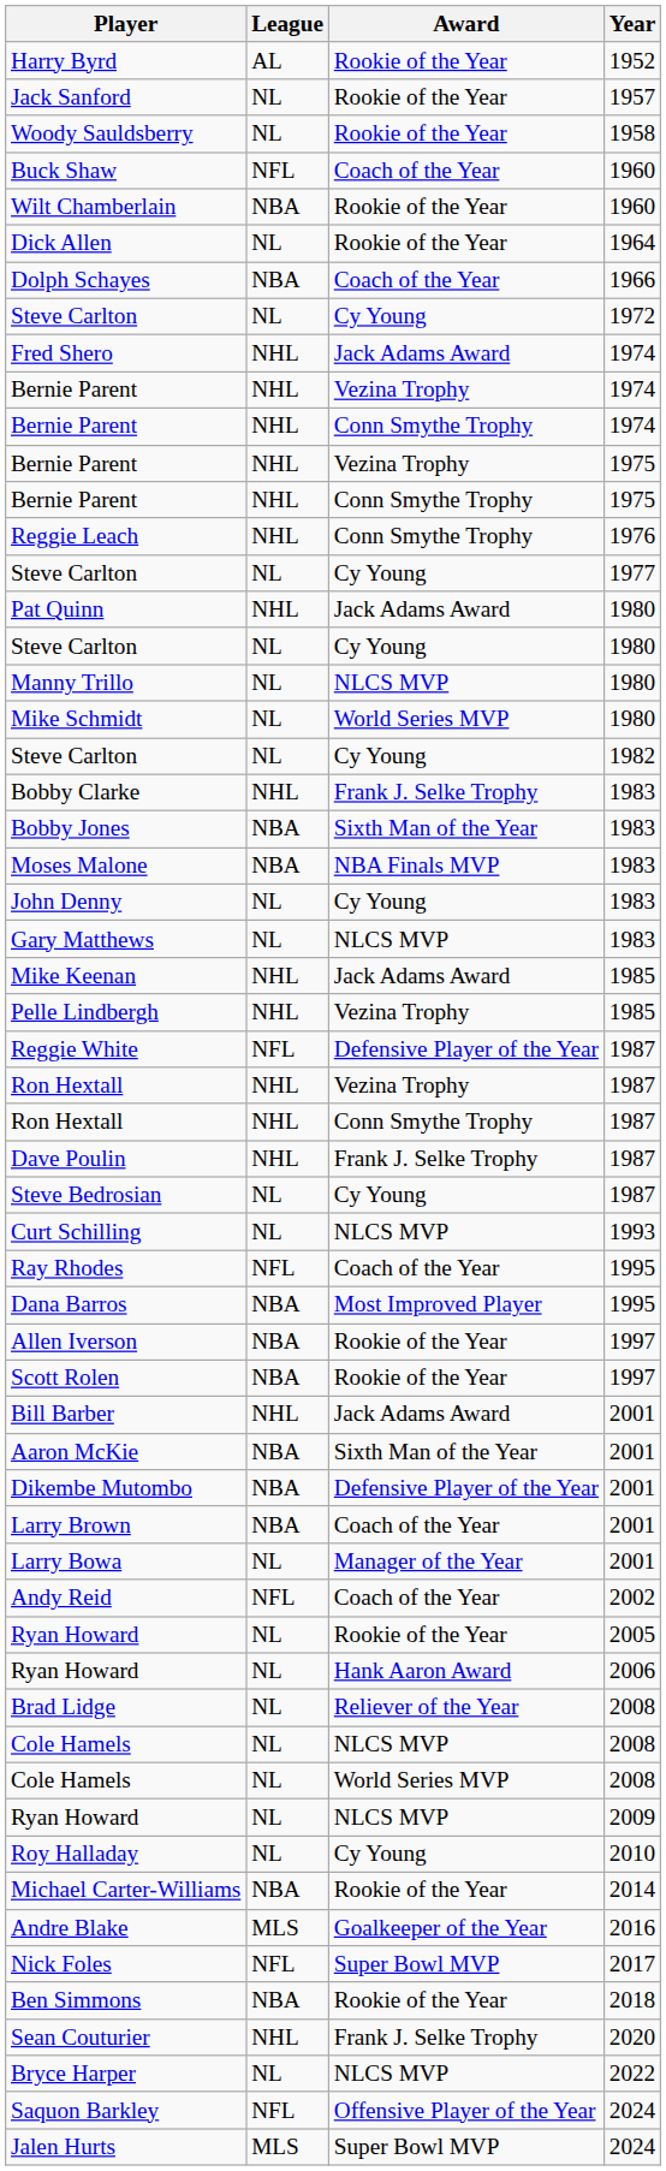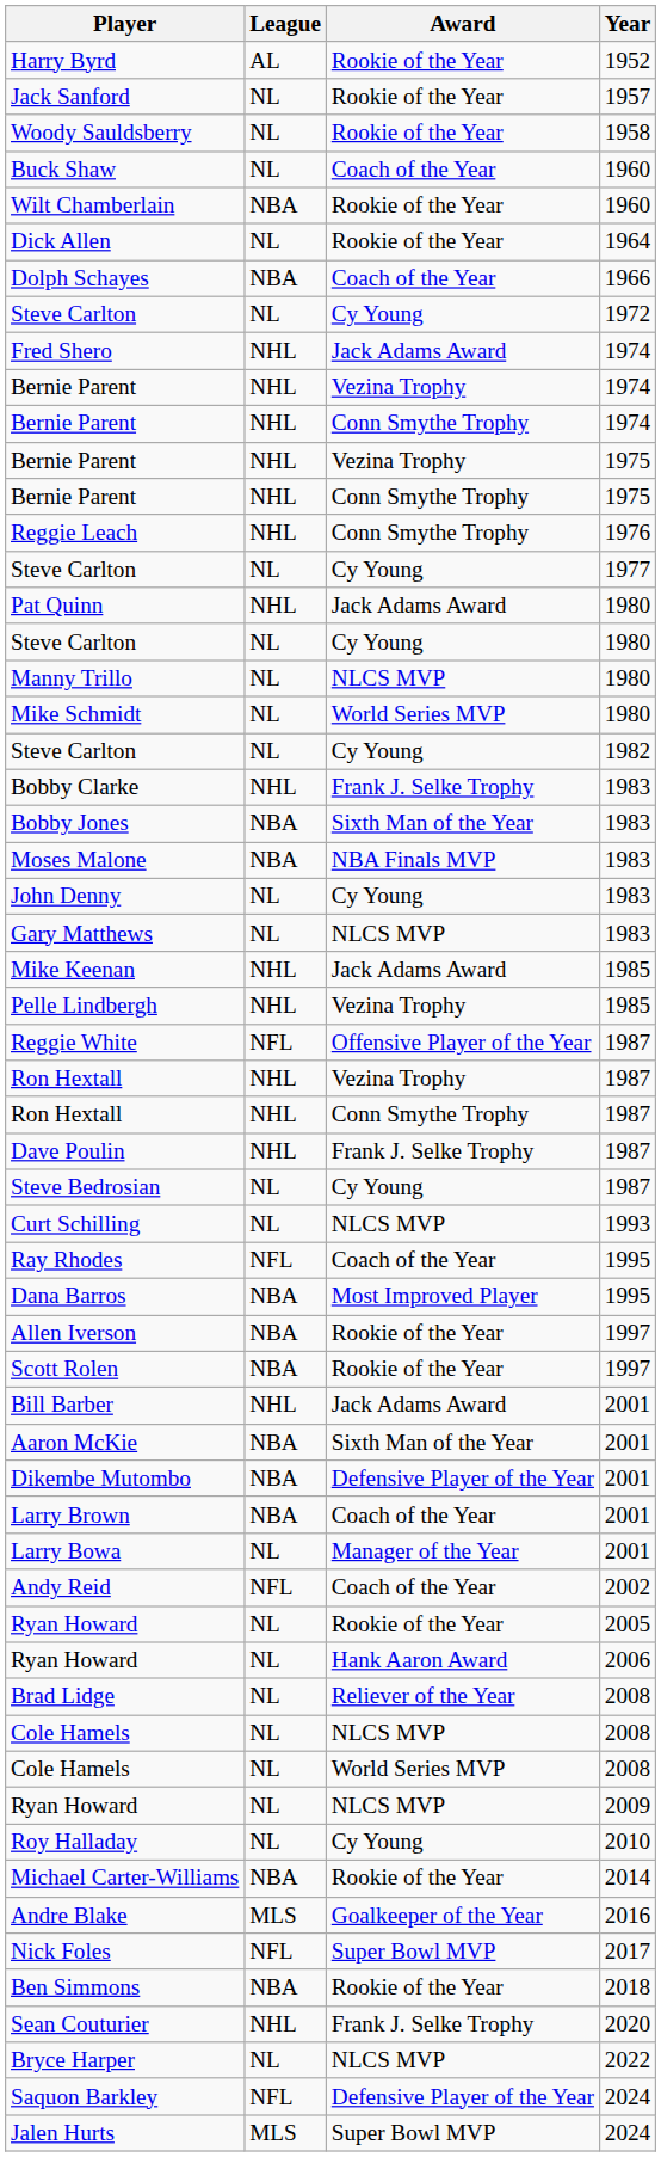 <table class="wikitable mw-collapsible mw-collapsed">
 <tr>
 <th scope="col">Player</th>
 <th scope="col">League</th>
 <th scope="col">Award</th>
 <th scope="col">Year</th>
 </tr>
 <tr>
 <td><a href='#'>Harry Byrd</a></td>
 <td>AL</td>
 <td><a href='#'>Rookie of the Year</a></td>
 <td>1952</td>
 </tr>
 <tr>
 <td><a href='#'>Jack Sanford</a></td>
 <td>NL</td>
 <td>Rookie of the Year</td>
 <td>1957</td>
 </tr>
 <tr>
 <td><a href='#'>Woody Sauldsberry</a></td>
 <td>NL</td>
 <td><a href='#'>Rookie of the Year</a></td>
 <td>1958</td>
 </tr>
 <tr>
 <td><a href='#'>Buck Shaw</a></td>
-<td>NFL</td>
+<td>NL</td>
 <td><a href='#'>Coach of the Year</a></td>
 <td>1960</td>
 </tr>
 <tr>
 <td><a href='#'>Wilt Chamberlain</a></td>
 <td>NBA</td>
 <td>Rookie of the Year</td>
 <td>1960</td>
 </tr>
 <tr>
 <td><a href='#'>Dick Allen</a></td>
 <td>NL</td>
 <td>Rookie of the Year</td>
 <td>1964</td>
 </tr>
 <tr>
 <td><a href='#'>Dolph Schayes</a></td>
 <td>NBA</td>
 <td><a href='#'>Coach of the Year</a></td>
 <td>1966</td>
 </tr>
 <tr>
 <td><a href='#'>Steve Carlton</a></td>
 <td>NL</td>
 <td><a href='#'>Cy Young</a></td>
 <td>1972</td>
 </tr>
 <tr>
 <td><a href='#'>Fred Shero</a></td>
 <td>NHL</td>
 <td><a href='#'>Jack Adams Award</a></td>
 <td>1974</td>
 </tr>
 <tr>
 <td>Bernie Parent</td>
 <td>NHL</td>
 <td><a href='#'>Vezina Trophy</a></td>
 <td>1974</td>
 </tr>
 <tr>
 <td><a href='#'>Bernie Parent</a></td>
 <td>NHL</td>
 <td><a href='#'>Conn Smythe Trophy</a></td>
 <td>1974</td>
 </tr>
 <tr>
 <td>Bernie Parent</td>
 <td>NHL</td>
 <td>Vezina Trophy</td>
 <td>1975</td>
 </tr>
 <tr>
 <td>Bernie Parent</td>
 <td>NHL</td>
 <td>Conn Smythe Trophy</td>
 <td>1975</td>
 </tr>
 <tr>
 <td><a href='#'>Reggie Leach</a></td>
 <td>NHL</td>
 <td>Conn Smythe Trophy</td>
 <td>1976</td>
 </tr>
 <tr>
 <td>Steve Carlton</td>
 <td>NL</td>
 <td>Cy Young</td>
 <td>1977</td>
 </tr>
 <tr>
 <td><a href='#'>Pat Quinn</a></td>
 <td>NHL</td>
 <td>Jack Adams Award</td>
 <td>1980</td>
 </tr>
 <tr>
 <td>Steve Carlton</td>
 <td>NL</td>
 <td>Cy Young</td>
 <td>1980</td>
 </tr>
 <tr>
 <td><a href='#'>Manny Trillo</a></td>
 <td>NL</td>
 <td><a href='#'>NLCS MVP</a></td>
 <td>1980</td>
 </tr>
 <tr>
 <td><a href='#'>Mike Schmidt</a></td>
 <td>NL</td>
 <td><a href='#'>World Series MVP</a></td>
 <td>1980</td>
 </tr>
 <tr>
 <td>Steve Carlton</td>
 <td>NL</td>
 <td>Cy Young</td>
 <td>1982</td>
 </tr>
 <tr>
 <td>Bobby Clarke</td>
 <td>NHL</td>
 <td><a href='#'>Frank J. Selke Trophy</a></td>
 <td>1983</td>
 </tr>
 <tr>
 <td><a href='#'>Bobby Jones</a></td>
 <td>NBA</td>
 <td><a href='#'>Sixth Man of the Year</a></td>
 <td>1983</td>
 </tr>
 <tr>
 <td><a href='#'>Moses Malone</a></td>
 <td>NBA</td>
 <td><a href='#'>NBA Finals MVP</a></td>
 <td>1983</td>
 </tr>
 <tr>
 <td><a href='#'>John Denny</a></td>
 <td>NL</td>
 <td>Cy Young</td>
 <td>1983</td>
 </tr>
 <tr>
 <td><a href='#'>Gary Matthews</a></td>
 <td>NL</td>
 <td>NLCS MVP</td>
 <td>1983</td>
 </tr>
 <tr>
 <td><a href='#'>Mike Keenan</a></td>
 <td>NHL</td>
 <td>Jack Adams Award</td>
 <td>1985</td>
 </tr>
 <tr>
 <td><a href='#'>Pelle Lindbergh</a></td>
 <td>NHL</td>
 <td>Vezina Trophy</td>
 <td>1985</td>
 </tr>
 <tr>
 <td><a href='#'>Reggie White</a></td>
 <td>NFL</td>
-<td><a href='#'>Defensive Player of the Year</a></td>
+<td><a href='#'>Offensive Player of the Year</a></td>
 <td>1987</td>
 </tr>
 <tr>
 <td><a href='#'>Ron Hextall</a></td>
 <td>NHL</td>
 <td>Vezina Trophy</td>
 <td>1987</td>
 </tr>
 <tr>
 <td>Ron Hextall</td>
 <td>NHL</td>
 <td>Conn Smythe Trophy</td>
 <td>1987</td>
 </tr>
 <tr>
 <td><a href='#'>Dave Poulin</a></td>
 <td>NHL</td>
 <td>Frank J. Selke Trophy</td>
 <td>1987</td>
 </tr>
 <tr>
 <td><a href='#'>Steve Bedrosian</a></td>
 <td>NL</td>
 <td>Cy Young</td>
 <td>1987</td>
 </tr>
 <tr>
 <td><a href='#'>Curt Schilling</a></td>
 <td>NL</td>
 <td>NLCS MVP</td>
 <td>1993</td>
 </tr>
 <tr>
 <td><a href='#'>Ray Rhodes</a></td>
 <td>NFL</td>
 <td>Coach of the Year</td>
 <td>1995</td>
 </tr>
 <tr>
 <td><a href='#'>Dana Barros</a></td>
 <td>NBA</td>
 <td><a href='#'>Most Improved Player</a></td>
 <td>1995</td>
 </tr>
 <tr>
 <td><a href='#'>Allen Iverson</a></td>
 <td>NBA</td>
 <td>Rookie of the Year</td>
 <td>1997</td>
 </tr>
 <tr>
 <td><a href='#'>Scott Rolen</a></td>
 <td>NBA</td>
 <td>Rookie of the Year</td>
 <td>1997</td>
 </tr>
 <tr>
 <td><a href='#'>Bill Barber</a></td>
 <td>NHL</td>
 <td>Jack Adams Award</td>
 <td>2001</td>
 </tr>
 <tr>
 <td><a href='#'>Aaron McKie</a></td>
 <td>NBA</td>
 <td>Sixth Man of the Year</td>
 <td>2001</td>
 </tr>
 <tr>
 <td><a href='#'>Dikembe Mutombo</a></td>
 <td>NBA</td>
 <td><a href='#'>Defensive Player of the Year</a></td>
 <td>2001</td>
 </tr>
 <tr>
 <td><a href='#'>Larry Brown</a></td>
 <td>NBA</td>
 <td>Coach of the Year</td>
 <td>2001</td>
 </tr>
 <tr>
 <td><a href='#'>Larry Bowa</a></td>
 <td>NL</td>
 <td><a href='#'>Manager of the Year</a></td>
 <td>2001</td>
 </tr>
 <tr>
 <td><a href='#'>Andy Reid</a></td>
 <td>NFL</td>
 <td>Coach of the Year</td>
 <td>2002</td>
 </tr>
 <tr>
 <td><a href='#'>Ryan Howard</a></td>
 <td>NL</td>
 <td>Rookie of the Year</td>
 <td>2005</td>
 </tr>
 <tr>
 <td>Ryan Howard</td>
 <td>NL</td>
 <td><a href='#'>Hank Aaron Award</a></td>
 <td>2006</td>
 </tr>
 <tr>
 <td><a href='#'>Brad Lidge</a></td>
 <td>NL</td>
 <td><a href='#'>Reliever of the Year</a></td>
 <td>2008</td>
 </tr>
 <tr>
 <td><a href='#'>Cole Hamels</a></td>
 <td>NL</td>
 <td>NLCS MVP</td>
 <td>2008</td>
 </tr>
 <tr>
 <td>Cole Hamels</td>
 <td>NL</td>
 <td>World Series MVP</td>
 <td>2008</td>
 </tr>
 <tr>
 <td>Ryan Howard</td>
 <td>NL</td>
 <td>NLCS MVP</td>
 <td>2009</td>
 </tr>
 <tr>
 <td><a href='#'>Roy Halladay</a></td>
 <td>NL</td>
 <td>Cy Young</td>
 <td>2010</td>
 </tr>
 <tr>
 <td><a href='#'>Michael Carter-Williams</a></td>
 <td>NBA</td>
 <td>Rookie of the Year</td>
 <td>2014</td>
 </tr>
 <tr>
 <td><a href='#'>Andre Blake</a></td>
 <td>MLS</td>
 <td><a href='#'>Goalkeeper of the Year</a></td>
 <td>2016</td>
 </tr>
 <tr>
 <td><a href='#'>Nick Foles</a></td>
 <td>NFL</td>
 <td><a href='#'>Super Bowl MVP</a></td>
 <td>2017</td>
 </tr>
 <tr>
 <td><a href='#'>Ben Simmons</a></td>
 <td>NBA</td>
 <td>Rookie of the Year</td>
 <td>2018</td>
 </tr>
 <tr>
 <td><a href='#'>Sean Couturier</a></td>
 <td>NHL</td>
 <td>Frank J. Selke Trophy</td>
 <td>2020</td>
 </tr>
 <tr>
 <td><a href='#'>Bryce Harper</a></td>
 <td>NL</td>
 <td>NLCS MVP</td>
 <td>2022</td>
 </tr>
 <tr>
 <td><a href='#'>Saquon Barkley</a></td>
 <td>NFL</td>
-<td><a href='#'>Offensive Player of the Year</a></td>
+<td><a href='#'>Defensive Player of the Year</a></td>
 <td>2024</td>
 </tr>
 <tr>
 <td><a href='#'>Jalen Hurts</a></td>
 <td>MLS</td>
 <td>Super Bowl MVP</td>
 <td>2024</td>
 </tr>
 </table>
